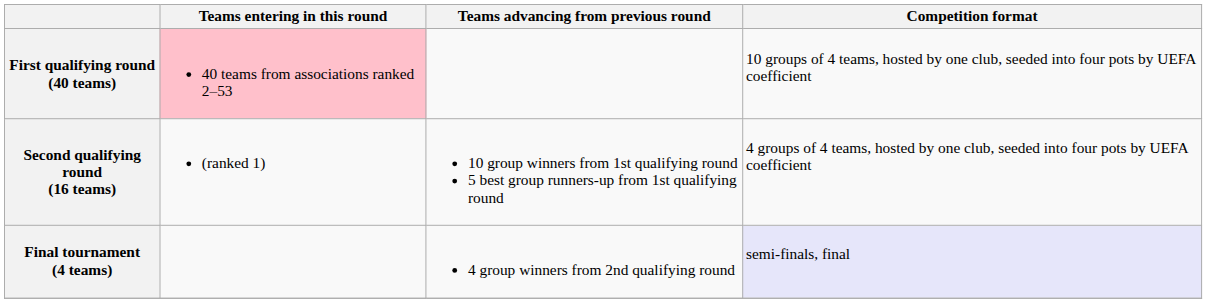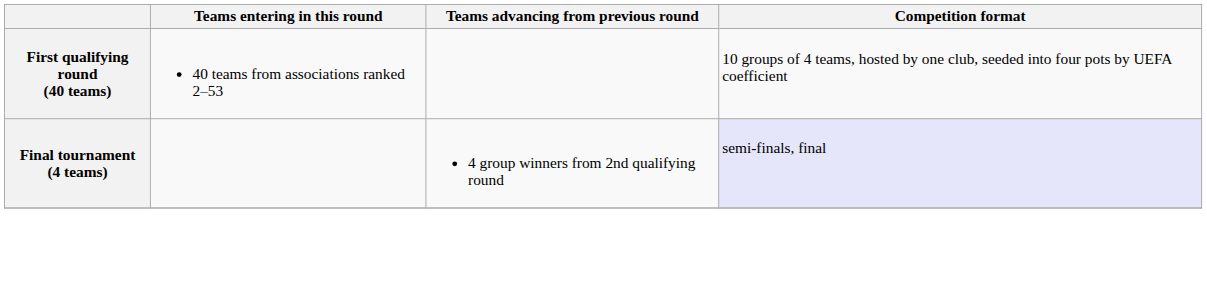 <table class="wikitable">
 <tr>
 <th></th>
 <th>Teams entering in this round</th>
 <th>Teams advancing from previous round</th>
 <th>Competition format</th>
 </tr>
 <tr valign="top">
 <th valign="middle">First qualifying round<br> (40 teams)</th>
-<td style="background: pink;"><br><ul><li>40 teams from associations ranked 2–53</li></ul></td>
+<td><br><ul><li>40 teams from associations ranked 2–53</li></ul></td>
 <td></td>
 <td><br>10 groups of 4 teams, hosted by one club, seeded into four pots by UEFA coefficient</td>
-</tr>
-<tr valign="top">
-<th valign="middle">Second qualifying round<br> (16 teams)</th>
-<td><br><ul><li> (ranked 1)</li></ul></td>
-<td><br><ul><li>10 group winners from 1st qualifying round</li><li>5 best group runners-up from 1st qualifying round</li></ul></td>
-<td><br>4 groups of 4 teams, hosted by one club, seeded into four pots by UEFA coefficient</td>
 </tr>
 <tr valign="top">
 <th valign="middle">Final tournament<br> (4 teams)</th>
 <td></td>
 <td><br><ul><li>4 group winners from 2nd qualifying round</li></ul></td>
 <td style="background: lavender;"><br>semi-finals, final</td>
 </tr>
 <tr>
 </tr>
 </table>
